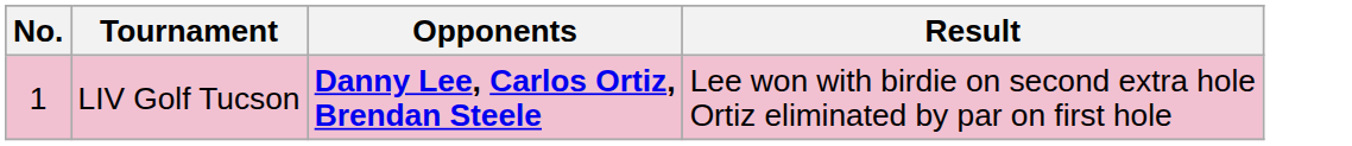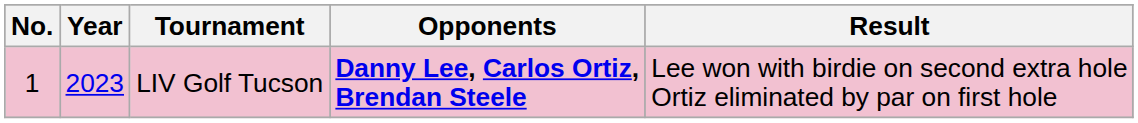 <table class="wikitable" style="font-size:95%;">
 <tr>
 <th>No.</th>
+<th>Year</th>
 <th>Tournament</th>
 <th>Opponents</th>
 <th>Result</th>
 </tr>
 <tr style="background:#F2C1D1;">
 <td align=center>1</td>
+<td><a href='#'>2023</a></td>
 <td>LIV Golf Tucson</td>
 <td><strong> <a href='#'>Danny Lee</a>,  <a href='#'>Carlos Ortiz</a>,<br> <a href='#'>Brendan Steele</a></strong></td>
 <td>Lee won with birdie on second extra hole<br>Ortiz eliminated by par on first hole</td>
 </tr>
 </table>
